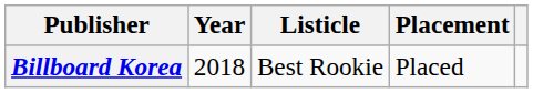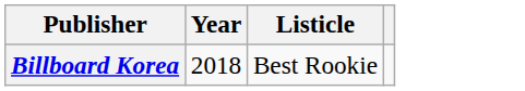 <table class="wikitable plainrowheaders sortable" style="margin-right: 0;">
 <tr>
 <th scope="col">Publisher</th>
 <th scope="col">Year</th>
 <th scope="col">Listicle</th>
-<th scope="col">Placement</th>
 <th scope="col" class="unsortable"></th>
 </tr>
 <tr>
 <th scope="row"><em><a href='#'>Billboard Korea</a></em></th>
 <td>2018</td>
 <td>Best Rookie</td>
-<td>Placed</td>
 <td></td>
 </tr>
 </table>
